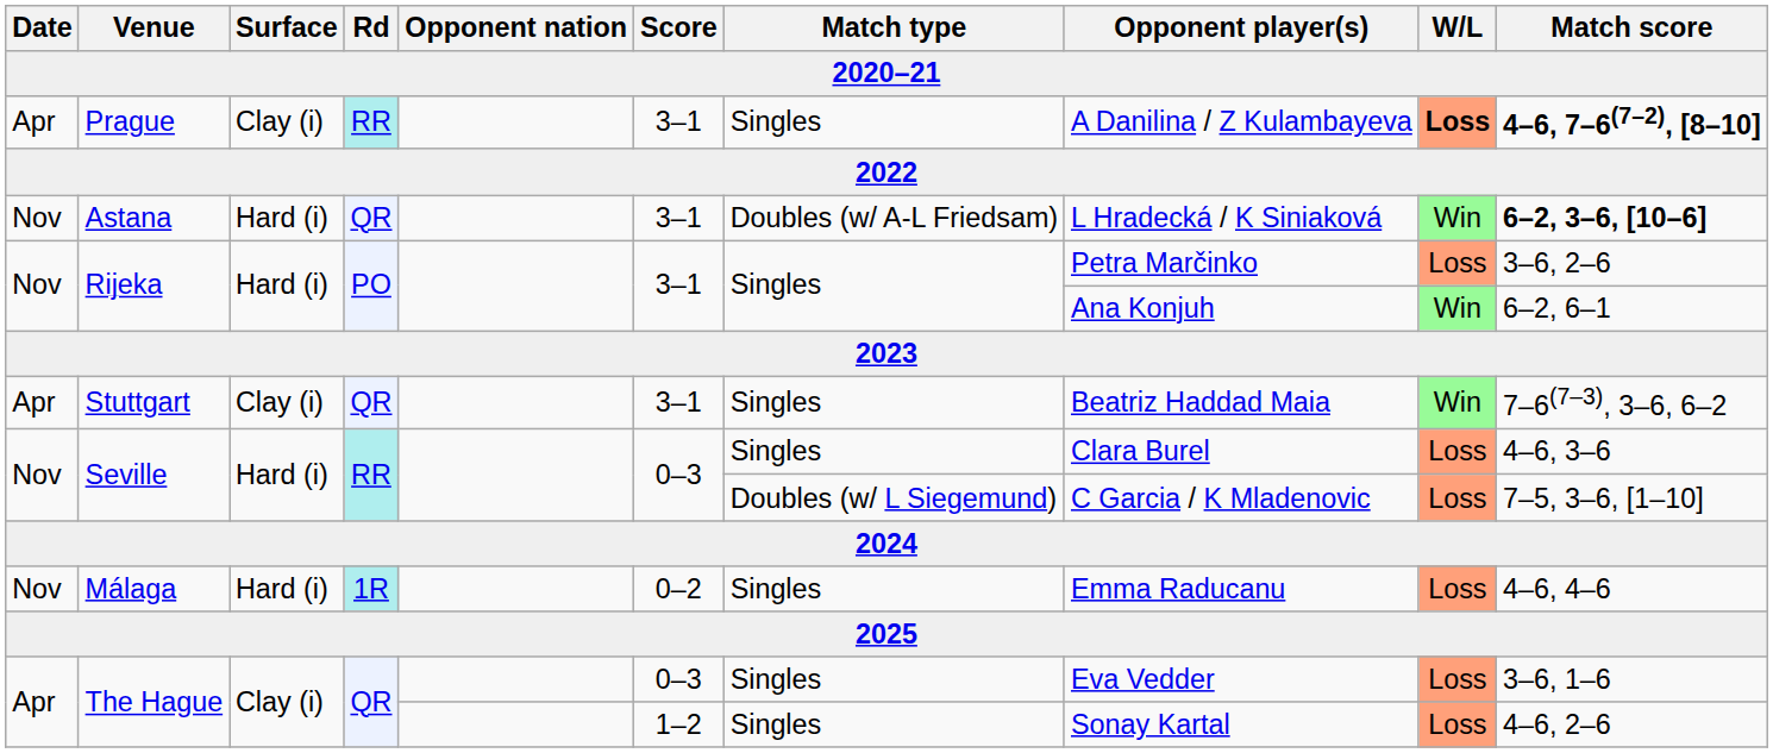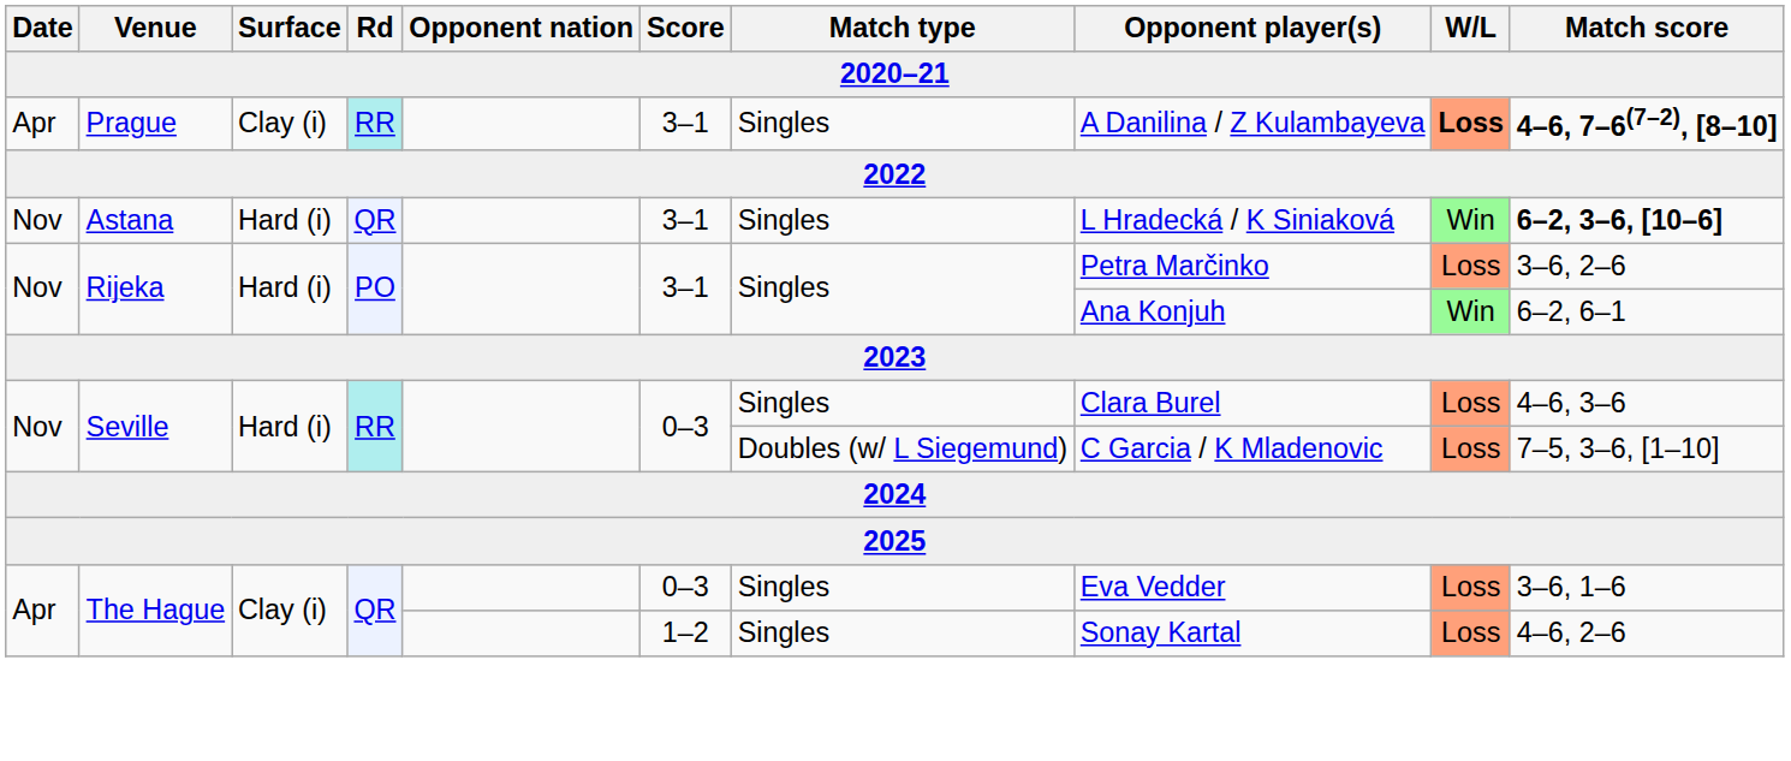 <table class="wikitable nowrap" style=font-size:96%>
 <tr>
 <th>Date</th>
 <th>Venue</th>
 <th>Surface</th>
 <th>Rd</th>
 <th>Opponent nation</th>
 <th>Score</th>
 <th>Match type</th>
 <th>Opponent player(s)</th>
 <th>W/L</th>
 <th>Match score</th>
 </tr>
 <tr bgcolor=efefef>
 <td colspan="10" align="center"><strong><a href='#'>2020–21</a></strong></td>
 </tr>
 <tr>
 <td>Apr</td>
 <td><a href='#'>Prague</a></td>
 <td>Clay (i)</td>
 <td align="center" bgcolor="afeeee"><a href='#'>RR</a></td>
 <td></td>
 <td align="center">3–1</td>
 <td>Singles</td>
 <td><a href='#'>A Danilina</a> / <a href='#'>Z Kulambayeva</a></td>
 <td bgcolor=ffa07a align=center><strong>Loss</strong></td>
 <td><strong>4–6, 7–6<sup>(7–2)</sup>, [8–10]</strong></td>
 </tr>
 <tr bgcolor=efefef>
 <td colspan="10" align="center"><strong><a href='#'>2022</a></strong></td>
 </tr>
 <tr>
 <td>Nov</td>
 <td><a href='#'>Astana</a></td>
 <td>Hard (i)</td>
 <td align="center" bgcolor="ecf2ff"><a href='#'>QR</a></td>
 <td></td>
 <td align="center">3–1</td>
-<td>Doubles (w/ A-L Friedsam)</td>
+<td>Singles</td>
 <td><a href='#'>L Hradecká</a> / <a href='#'>K Siniaková</a></td>
 <td bgcolor=98FB98 align=center>Win</td>
 <td><strong>6–2, 3–6, [10–6]</strong></td>
 </tr>
 <tr>
 <td rowspan="2">Nov</td>
 <td rowspan="2"><a href='#'>Rijeka</a></td>
 <td rowspan="2">Hard (i)</td>
 <td rowspan="2" align="center" bgcolor="ecf2ff"><a href='#'>PO</a></td>
 <td rowspan=2></td>
 <td rowspan=2 align=center>3–1</td>
 <td rowspan=2>Singles</td>
 <td><a href='#'>Petra Marčinko</a></td>
 <td bgcolor=ffa07a align=center>Loss</td>
 <td>3–6, 2–6</td>
 </tr>
 <tr>
 <td><a href='#'>Ana Konjuh</a></td>
 <td bgcolor=98FB98 align=center>Win</td>
 <td>6–2, 6–1</td>
 </tr>
 <tr bgcolor=efefef>
 <td colspan="10" align="center"><strong><a href='#'>2023</a></strong></td>
 </tr>
 <tr>
-<td>Apr</td>
-<td><a href='#'>Stuttgart</a></td>
-<td>Clay (i)</td>
-<td align="center" bgcolor="ecf2ff"><a href='#'>QR</a></td>
-<td></td>
-<td align="center">3–1</td>
-<td>Singles</td>
-<td><a href='#'>Beatriz Haddad Maia</a></td>
-<td bgcolor=98FB98 align=center>Win</td>
-<td>7–6<sup>(7–3)</sup>, 3–6, 6–2</td>
-</tr>
-<tr>
 <td rowspan="2">Nov</td>
 <td rowspan="2"><a href='#'>Seville</a></td>
 <td rowspan="2">Hard (i)</td>
 <td rowspan="2" align="center" bgcolor="afeeee"><a href='#'>RR</a></td>
 <td rowspan=2></td>
 <td rowspan=2 align="center">0–3</td>
 <td>Singles</td>
 <td><a href='#'>Clara Burel</a></td>
 <td bgcolor=ffa07a align=center>Loss</td>
 <td>4–6, 3–6</td>
 </tr>
 <tr>
 <td>Doubles (w/ <a href='#'>L Siegemund</a>)</td>
 <td><a href='#'>C Garcia</a> / <a href='#'>K Mladenovic</a></td>
 <td bgcolor=ffa07a align=center>Loss</td>
 <td>7–5, 3–6, [1–10]</td>
 </tr>
 <tr bgcolor=efefef>
 <td colspan="10" align="center"><strong><a href='#'>2024</a></strong></td>
-</tr>
-<tr>
-<td>Nov</td>
-<td><a href='#'>Málaga</a></td>
-<td>Hard (i)</td>
-<td align="center" bgcolor="afeeee"><a href='#'>1R</a></td>
-<td></td>
-<td align="center">0–2</td>
-<td>Singles</td>
-<td><a href='#'>Emma Raducanu</a></td>
-<td bgcolor=ffa07a align=center>Loss</td>
-<td>4–6, 4–6</td>
 </tr>
 <tr bgcolor=efefef>
 <td colspan="10" align="center"><strong><a href='#'>2025</a></strong></td>
 </tr>
 <tr>
 <td rowspan="2">Apr</td>
 <td rowspan="2"><a href='#'>The Hague</a></td>
 <td rowspan="2">Clay (i)</td>
 <td rowspan="2" align="center" bgcolor=ecf2ff><a href='#'>QR</a></td>
 <td></td>
 <td align="center">0–3</td>
 <td>Singles</td>
 <td><a href='#'>Eva Vedder</a></td>
 <td bgcolor=FFA07A align=center>Loss</td>
 <td>3–6, 1–6</td>
 </tr>
 <tr>
 <td></td>
 <td align="center">1–2</td>
 <td>Singles</td>
 <td><a href='#'>Sonay Kartal</a></td>
 <td bgcolor=FFA07A align=center>Loss</td>
 <td>4–6, 2–6</td>
 </tr>
 </table>
